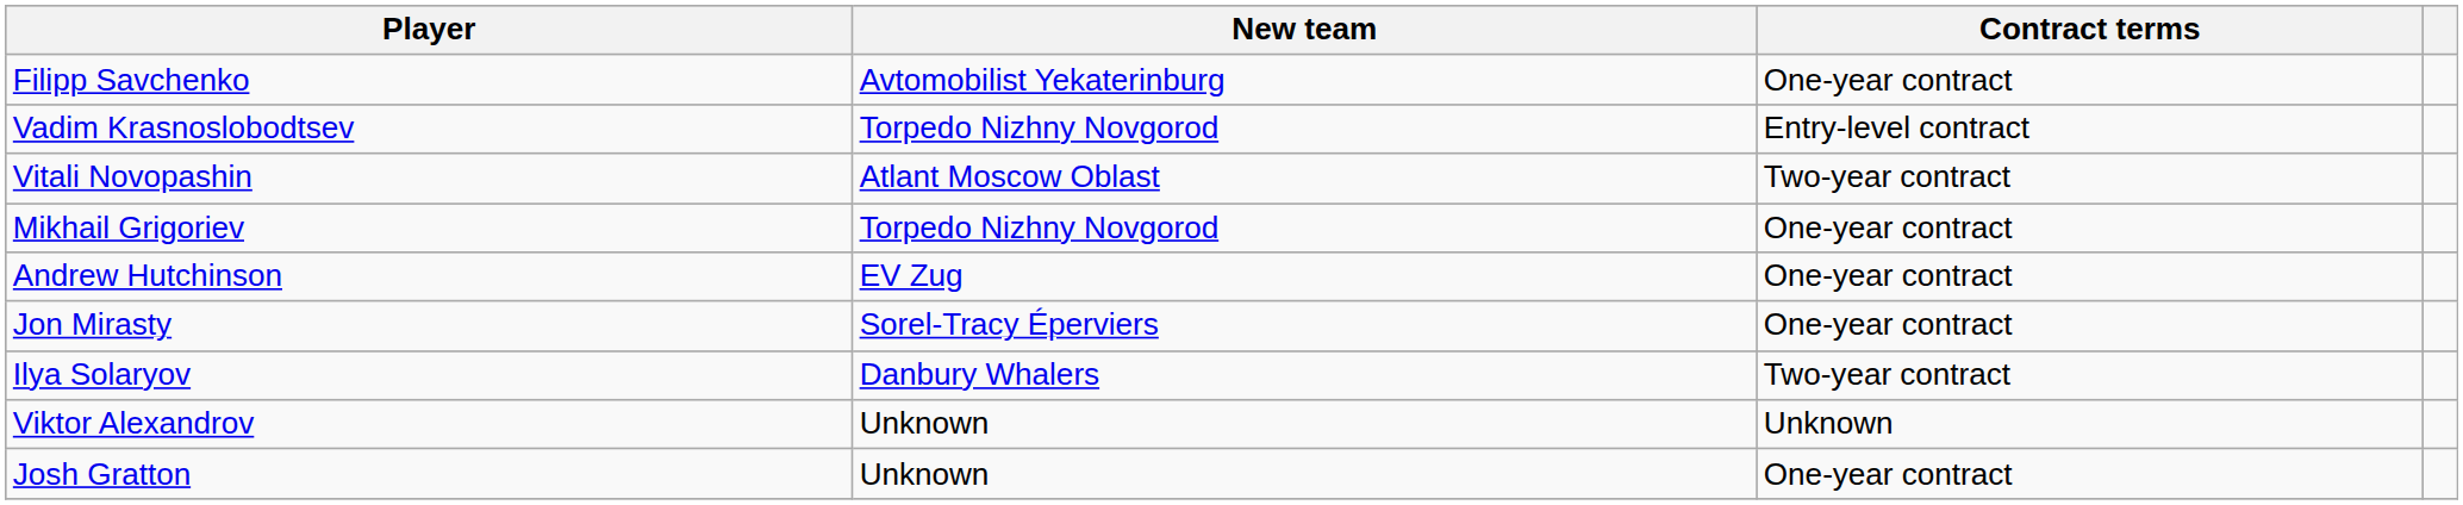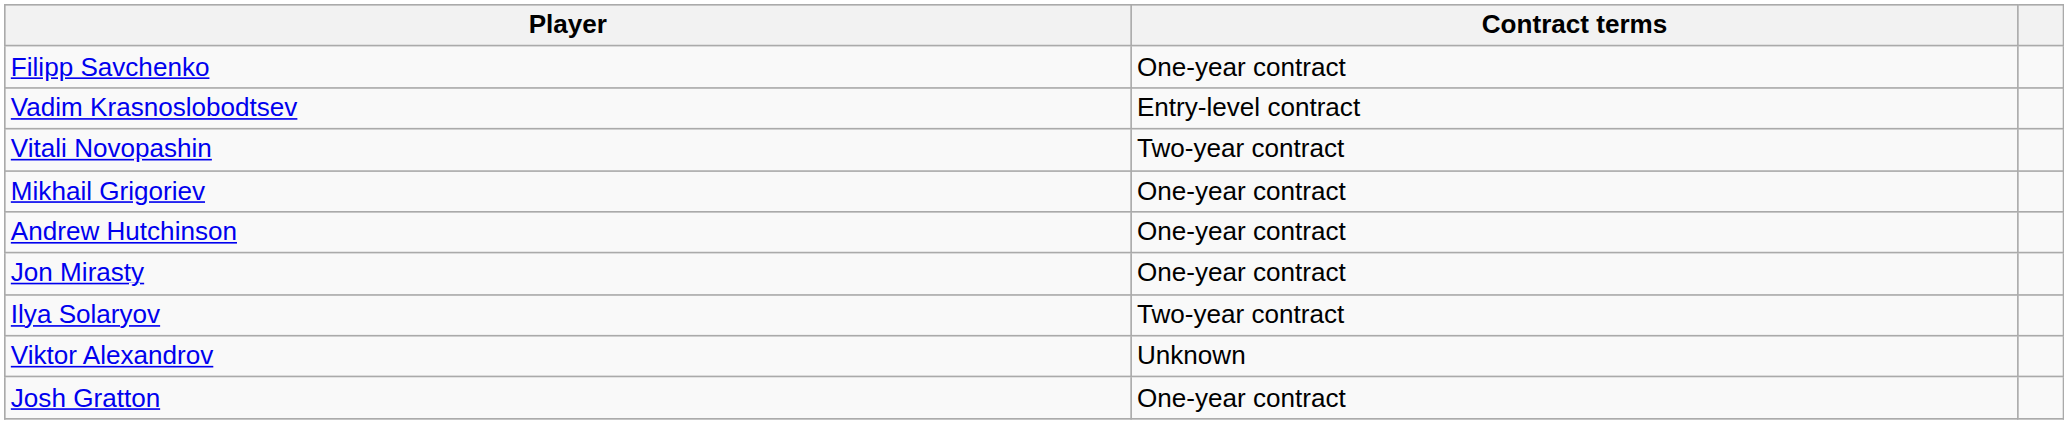 <table class="wikitable" style="width:100%;">
 <tr>
 <th>Player</th>
-<th>New team</th>
 <th>Contract terms</th>
 <th></th>
 </tr>
 <tr>
 <td> <a href='#'>Filipp Savchenko</a></td>
-<td><a href='#'>Avtomobilist Yekaterinburg</a></td>
 <td>One-year contract</td>
 <td></td>
 </tr>
 <tr>
 <td> <a href='#'>Vadim Krasnoslobodtsev</a></td>
-<td><a href='#'>Torpedo Nizhny Novgorod</a></td>
 <td>Entry-level contract</td>
 <td></td>
 </tr>
 <tr>
 <td> <a href='#'>Vitali Novopashin</a></td>
-<td><a href='#'>Atlant Moscow Oblast</a></td>
 <td>Two-year contract</td>
 <td></td>
 </tr>
 <tr>
 <td> <a href='#'>Mikhail Grigoriev</a></td>
-<td><a href='#'>Torpedo Nizhny Novgorod</a></td>
 <td>One-year contract</td>
 <td></td>
 </tr>
 <tr>
 <td> <a href='#'>Andrew Hutchinson</a></td>
-<td><a href='#'>EV Zug</a></td>
 <td>One-year contract</td>
 <td></td>
 </tr>
 <tr>
 <td> <a href='#'>Jon Mirasty</a></td>
-<td><a href='#'>Sorel-Tracy Éperviers</a></td>
 <td>One-year contract</td>
 <td></td>
 </tr>
 <tr>
 <td> <a href='#'>Ilya Solaryov</a></td>
-<td><a href='#'>Danbury Whalers</a></td>
 <td>Two-year contract</td>
 <td></td>
 </tr>
 <tr>
 <td> <a href='#'>Viktor Alexandrov</a></td>
 <td>Unknown</td>
-<td>Unknown</td>
 <td></td>
 </tr>
 <tr>
 <td> <a href='#'>Josh Gratton</a></td>
-<td>Unknown</td>
 <td>One-year contract</td>
 <td></td>
 </tr>
 </table>
